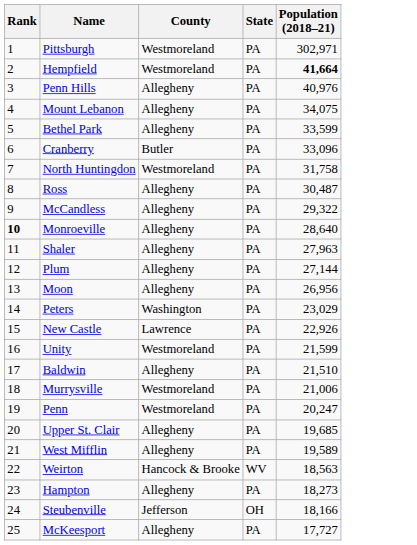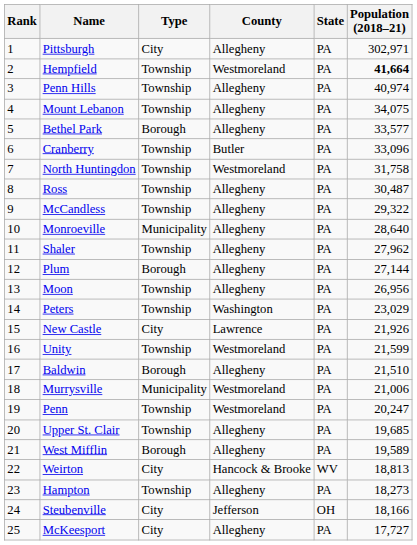 <table class="wikitable">
 <tr>
 <th>Rank</th>
 <th>Name</th>
+<th>Type</th>
 <th>County</th>
 <th>State</th>
 <th>Population<br>(2018–21)</th>
 </tr>
 <tr>
 <td>1</td>
 <td><a href='#'>Pittsburgh</a></td>
-<td>Westmoreland</td>
+<td>City</td>
+<td>Allegheny</td>
 <td>PA</td>
 <td style="text-align:right;">302,971</td>
 </tr>
 <tr>
 <td>2</td>
 <td><a href='#'>Hempfield</a></td>
+<td>Township</td>
 <td>Westmoreland</td>
 <td>PA</td>
 <td style="text-align:right;"><strong>41,664</strong></td>
 </tr>
 <tr>
 <td>3</td>
 <td><a href='#'>Penn Hills</a></td>
+<td>Township</td>
 <td>Allegheny</td>
 <td>PA</td>
-<td style="text-align:right;">40,976</td>
+<td style="text-align:right;">40,974</td>
 </tr>
 <tr>
 <td>4</td>
 <td><a href='#'>Mount Lebanon</a></td>
+<td>Township</td>
 <td>Allegheny</td>
 <td>PA</td>
 <td style="text-align:right;">34,075</td>
 </tr>
 <tr>
 <td>5</td>
 <td><a href='#'>Bethel Park</a></td>
+<td>Borough</td>
 <td>Allegheny</td>
 <td>PA</td>
-<td style="text-align:right;">33,599</td>
+<td style="text-align:right;">33,577</td>
 </tr>
 <tr>
 <td>6</td>
 <td><a href='#'>Cranberry</a></td>
+<td>Township</td>
 <td>Butler</td>
 <td>PA</td>
 <td style="text-align:right;">33,096</td>
 </tr>
 <tr>
 <td>7</td>
 <td><a href='#'>North Huntingdon</a></td>
+<td>Township</td>
 <td>Westmoreland</td>
 <td>PA</td>
 <td style="text-align:right;">31,758</td>
 </tr>
 <tr>
 <td>8</td>
 <td><a href='#'>Ross</a></td>
+<td>Township</td>
 <td>Allegheny</td>
 <td>PA</td>
 <td style="text-align:right;">30,487</td>
 </tr>
 <tr>
 <td>9</td>
 <td><a href='#'>McCandless</a></td>
+<td>Township</td>
 <td>Allegheny</td>
 <td>PA</td>
 <td style="text-align:right;">29,322</td>
 </tr>
 <tr>
-<td><strong>10</strong></td>
+<td>10</td>
 <td><a href='#'>Monroeville</a></td>
+<td>Municipality</td>
 <td>Allegheny</td>
 <td>PA</td>
 <td style="text-align:right;">28,640</td>
 </tr>
 <tr>
 <td>11</td>
 <td><a href='#'>Shaler</a></td>
+<td>Township</td>
 <td>Allegheny</td>
 <td>PA</td>
-<td style="text-align:right;">27,963</td>
+<td style="text-align:right;">27,962</td>
 </tr>
 <tr>
 <td>12</td>
 <td><a href='#'>Plum</a></td>
+<td>Borough</td>
 <td>Allegheny</td>
 <td>PA</td>
 <td style="text-align:right;">27,144</td>
 </tr>
 <tr>
 <td>13</td>
 <td><a href='#'>Moon</a></td>
+<td>Township</td>
 <td>Allegheny</td>
 <td>PA</td>
 <td style="text-align:right;">26,956</td>
 </tr>
 <tr>
 <td>14</td>
 <td><a href='#'>Peters</a></td>
+<td>Township</td>
 <td>Washington</td>
 <td>PA</td>
 <td style="text-align:right;">23,029</td>
 </tr>
 <tr>
 <td>15</td>
 <td><a href='#'>New Castle</a></td>
+<td>City</td>
 <td>Lawrence</td>
 <td>PA</td>
-<td style="text-align:right;">22,926</td>
+<td style="text-align:right;">21,926</td>
 </tr>
 <tr>
 <td>16</td>
 <td><a href='#'>Unity</a></td>
+<td>Township</td>
 <td>Westmoreland</td>
 <td>PA</td>
 <td style="text-align:right;">21,599</td>
 </tr>
 <tr>
 <td>17</td>
 <td><a href='#'>Baldwin</a></td>
+<td>Borough</td>
 <td>Allegheny</td>
 <td>PA</td>
 <td style="text-align:right;">21,510</td>
 </tr>
 <tr>
 <td>18</td>
 <td><a href='#'>Murrysville</a></td>
+<td>Municipality</td>
 <td>Westmoreland</td>
 <td>PA</td>
 <td style="text-align:right;">21,006</td>
 </tr>
 <tr>
 <td>19</td>
 <td><a href='#'>Penn</a></td>
+<td>Township</td>
 <td>Westmoreland</td>
 <td>PA</td>
 <td style="text-align:right;">20,247</td>
 </tr>
 <tr>
 <td>20</td>
 <td><a href='#'>Upper St. Clair</a></td>
+<td>Township</td>
 <td>Allegheny</td>
 <td>PA</td>
 <td style="text-align:right;">19,685</td>
 </tr>
 <tr>
 <td>21</td>
 <td><a href='#'>West Mifflin</a></td>
+<td>Borough</td>
 <td>Allegheny</td>
 <td>PA</td>
 <td style="text-align:right;">19,589</td>
 </tr>
 <tr>
 <td>22</td>
 <td><a href='#'>Weirton</a></td>
+<td>City</td>
 <td>Hancock & Brooke</td>
 <td>WV</td>
-<td style="text-align:right;">18,563</td>
+<td style="text-align:right;">18,813</td>
 </tr>
 <tr>
 <td>23</td>
 <td><a href='#'>Hampton</a></td>
+<td>Township</td>
 <td>Allegheny</td>
 <td>PA</td>
 <td style="text-align:right;">18,273</td>
 </tr>
 <tr>
 <td>24</td>
 <td><a href='#'>Steubenville</a></td>
+<td>City</td>
 <td>Jefferson</td>
 <td>OH</td>
 <td style="text-align:right;">18,166</td>
 </tr>
 <tr>
 <td>25</td>
 <td><a href='#'>McKeesport</a></td>
+<td>City</td>
 <td>Allegheny</td>
 <td>PA</td>
 <td style="text-align:right;">17,727</td>
 </tr>
 </table>
